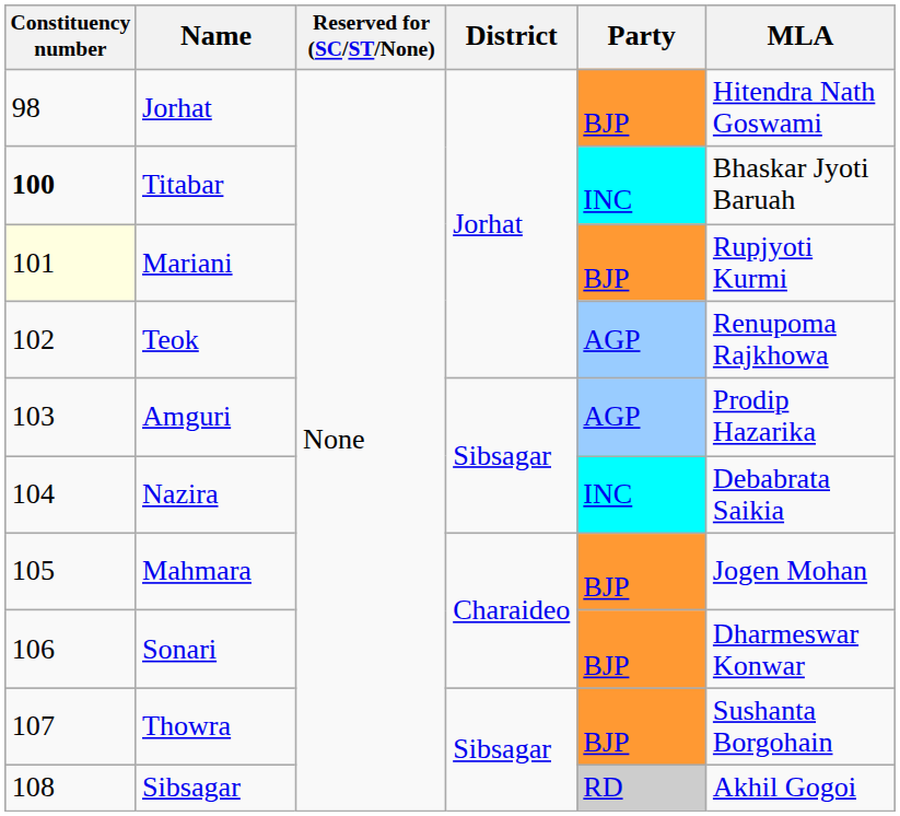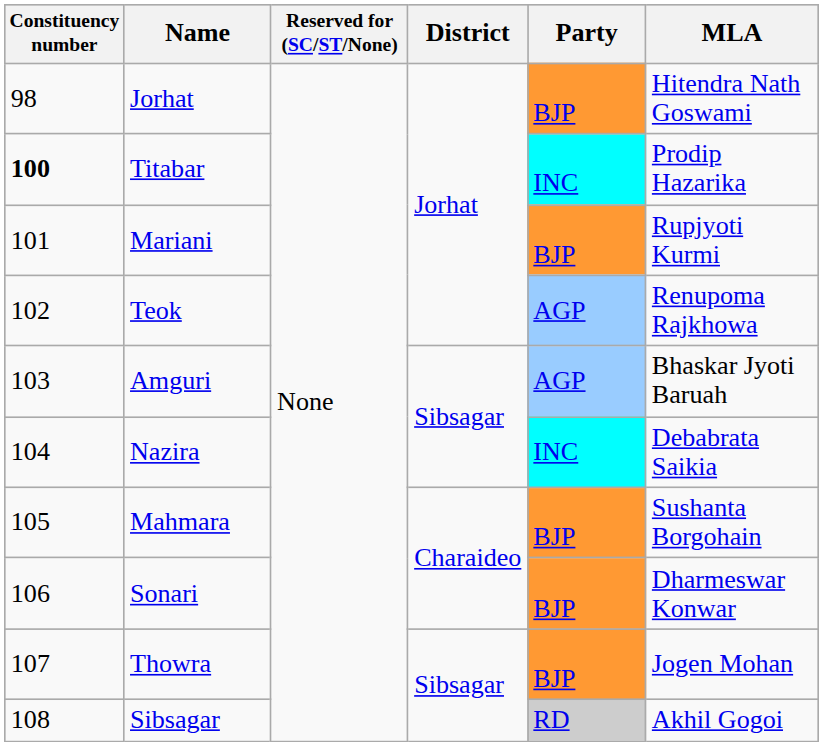 <table class="wikitable" width="500px">
 <tr>
 <th width="50px" style="font-size:75%">Constituency number</th>
 <th width="150px">Name</th>
 <th width="100px" style="font-size:75%">Reserved for (<a href='#'>SC</a>/<a href='#'>ST</a>/None)</th>
 <th>District</th>
 <th width="150px">Party</th>
 <th width="150px">MLA</th>
 </tr>
 <tr>
 <td>98</td>
 <td><a href='#'>Jorhat</a></td>
 <td rowspan="10">None</td>
 <td rowspan="4"><a href='#'>Jorhat</a></td>
 <td bgcolor=#FF9933><br><a href='#'>BJP</a></td>
 <td><a href='#'>Hitendra Nath Goswami</a></td>
 </tr>
 <tr>
 <td><strong>100</strong></td>
 <td><a href='#'>Titabar</a></td>
 <td bgcolor=#00FFFF><br><a href='#'>INC</a></td>
-<td>Bhaskar Jyoti Baruah</td>
+<td><a href='#'>Prodip Hazarika</a></td>
 </tr>
 <tr>
-<td style="background: lightyellow;">101</td>
+<td>101</td>
 <td><a href='#'>Mariani</a></td>
 <td bgcolor=#FF9933><br><a href='#'>BJP</a></td>
 <td><a href='#'>Rupjyoti Kurmi</a></td>
 </tr>
 <tr>
 <td>102</td>
 <td><a href='#'>Teok</a></td>
 <td bgcolor=#99CCFF><a href='#'>AGP</a></td>
 <td><a href='#'>Renupoma Rajkhowa</a></td>
 </tr>
 <tr>
 <td>103</td>
 <td><a href='#'>Amguri</a></td>
 <td rowspan="2"><a href='#'>Sibsagar</a></td>
 <td bgcolor=#99CCFF><a href='#'>AGP</a></td>
-<td><a href='#'>Prodip Hazarika</a></td>
+<td>Bhaskar Jyoti Baruah</td>
 </tr>
 <tr>
 <td>104</td>
 <td><a href='#'>Nazira</a></td>
 <td bgcolor=#00FFFF><a href='#'>INC</a></td>
 <td><a href='#'>Debabrata Saikia</a></td>
 </tr>
 <tr>
 <td>105</td>
 <td><a href='#'>Mahmara</a></td>
 <td rowspan="2"><a href='#'>Charaideo</a></td>
 <td bgcolor=#FF9933><br><a href='#'>BJP</a></td>
-<td><a href='#'>Jogen Mohan</a></td>
+<td><a href='#'>Sushanta Borgohain</a></td>
 </tr>
 <tr>
 <td>106</td>
 <td><a href='#'>Sonari</a></td>
 <td bgcolor=#FF9933><br><a href='#'>BJP</a></td>
 <td><a href='#'>Dharmeswar Konwar</a></td>
 </tr>
 <tr>
 <td>107</td>
 <td><a href='#'>Thowra</a></td>
 <td rowspan="2"><a href='#'>Sibsagar</a></td>
 <td bgcolor=#FF9933><br><a href='#'>BJP</a></td>
-<td><a href='#'>Sushanta Borgohain</a></td>
+<td><a href='#'>Jogen Mohan</a></td>
 </tr>
 <tr>
 <td>108</td>
 <td><a href='#'>Sibsagar</a></td>
 <td bgcolor="#CDCDCD"><a href='#'>RD</a></td>
 <td><a href='#'>Akhil Gogoi</a></td>
 </tr>
 </table>
